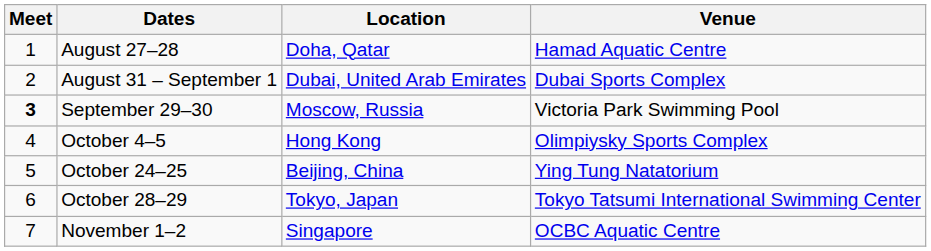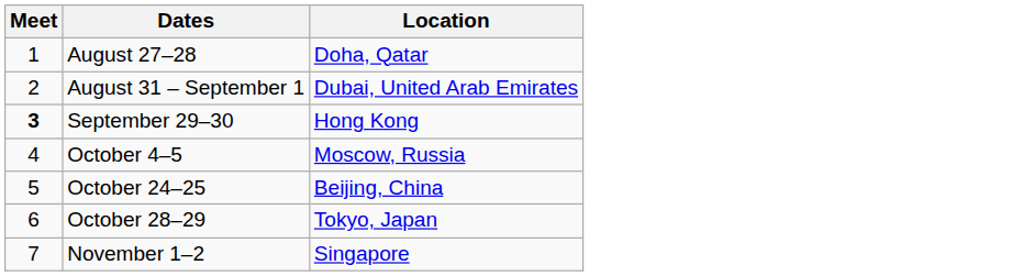 <table class=wikitable>
 <tr>
 <th>Meet</th>
 <th>Dates</th>
 <th>Location</th>
-<th>Venue</th>
 </tr>
 <tr>
 <td align=center>1</td>
 <td>August 27–28</td>
 <td> <a href='#'>Doha, Qatar</a></td>
-<td><a href='#'>Hamad Aquatic Centre</a></td>
 </tr>
 <tr>
 <td align=center>2</td>
 <td>August 31 – September 1</td>
 <td> <a href='#'>Dubai, United Arab Emirates</a></td>
-<td><a href='#'>Dubai Sports Complex</a></td>
 </tr>
 <tr>
 <td align=center><strong>3</strong></td>
 <td>September 29–30</td>
-<td> <a href='#'>Moscow, Russia</a></td>
-<td>Victoria Park Swimming Pool</td>
+<td> <a href='#'>Hong Kong</a></td>
 </tr>
 <tr>
 <td align=center>4</td>
 <td>October 4–5</td>
-<td> <a href='#'>Hong Kong</a></td>
-<td><a href='#'>Olimpiysky Sports Complex</a></td>
+<td> <a href='#'>Moscow, Russia</a></td>
 </tr>
 <tr>
 <td align=center>5</td>
 <td>October 24–25</td>
 <td> <a href='#'>Beijing, China</a></td>
-<td><a href='#'>Ying Tung Natatorium</a></td>
 </tr>
 <tr>
 <td align=center>6</td>
 <td>October 28–29</td>
 <td> <a href='#'>Tokyo, Japan</a></td>
-<td><a href='#'>Tokyo Tatsumi International Swimming Center</a></td>
 </tr>
 <tr>
 <td align=center>7</td>
 <td>November 1–2</td>
 <td> <a href='#'>Singapore</a></td>
-<td><a href='#'>OCBC Aquatic Centre</a></td>
 </tr>
 </table>
